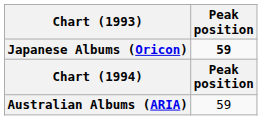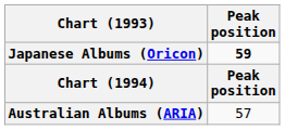 <table class="wikitable plainrowheaders">
 <tr>
 <th align="left">Chart (1993)</th>
 <th align="left">Peak<br>position</th>
 </tr>
 <tr>
 <th scope="row">Japanese Albums (<a href='#'>Oricon</a>)</th>
 <td align="center"><strong>59</strong></td>
 </tr>
 <tr>
 <th align="left">Chart (1994)</th>
 <th align="left">Peak<br>position</th>
 </tr>
 <tr>
 <th scope="row">Australian Albums (<a href='#'>ARIA</a>)</th>
-<td align="center">59</td>
+<td align="center">57</td>
 </tr>
 </table>
